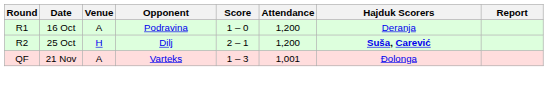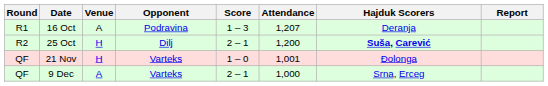 <table class="wikitable sortable" style="text-align: center; font-size:95%;">
 <tr>
 <th width="30">Round</th>
 <th width="60">Date</th>
 <th width="20">Venue</th>
 <th width="150">Opponent</th>
 <th width="60">Score</th>
 <th width="40">Attendance</th>
 <th width="250">Hajduk Scorers</th>
 <th width="90" class="unsortable">Report</th>
 </tr>
 <tr bgcolor="#ddffdd">
 <td>R1</td>
 <td>16 Oct</td>
 <td>A</td>
 <td><a href='#'>Podravina</a></td>
-<td>1 – 0</td>
-<td>1,200</td>
+<td>1 – 3</td>
+<td>1,207</td>
 <td><a href='#'>Deranja</a></td>
 <td></td>
 </tr>
 <tr bgcolor="#ddffdd">
 <td>R2</td>
 <td>25 Oct</td>
 <td><a href='#'>H</a></td>
 <td><a href='#'>Dilj</a></td>
 <td>2 – 1</td>
 <td>1,200</td>
 <td><strong><a href='#'>Suša</a>, <a href='#'>Carević</a></strong></td>
 <td></td>
 </tr>
 <tr bgcolor="#ffdddd">
 <td>QF</td>
 <td>21 Nov</td>
-<td>A</td>
+<td><a href='#'>H</a></td>
 <td><a href='#'>Varteks</a></td>
-<td>1 – 3</td>
+<td>1 – 0</td>
 <td>1,001</td>
 <td><a href='#'>Đolonga</a></td>
 <td></td>
 </tr>
+<tr bgcolor="#ddffdd">
+<td>QF</td>
+<td>9 Dec</td>
+<td><a href='#'>A</a></td>
+<td><a href='#'>Varteks</a></td>
+<td>2 – 1</td>
+<td>1,000</td>
+<td><a href='#'>Srna</a>, <a href='#'>Erceg</a></td>
+<td></td>
+</tr>
 </table>
